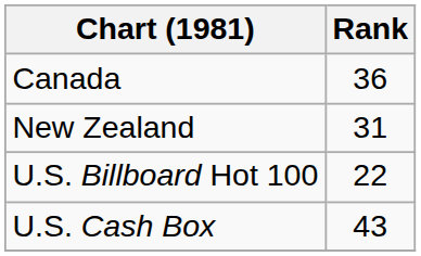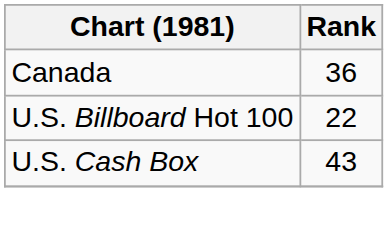 <table class="wikitable sortable">
 <tr>
 <th align="left">Chart (1981)</th>
 <th style="text-align:center;">Rank</th>
 </tr>
 <tr>
 <td>Canada</td>
 <td style="text-align:center;">36</td>
-</tr>
-<tr>
-<td>New Zealand</td>
-<td style="text-align:center;">31</td>
 </tr>
 <tr>
 <td>U.S. <em>Billboard</em> Hot 100</td>
 <td style="text-align:center;">22</td>
 </tr>
 <tr>
 <td>U.S. <em>Cash Box</em></td>
 <td style="text-align:center;">43</td>
 </tr>
 <tr>
 </tr>
 </table>
